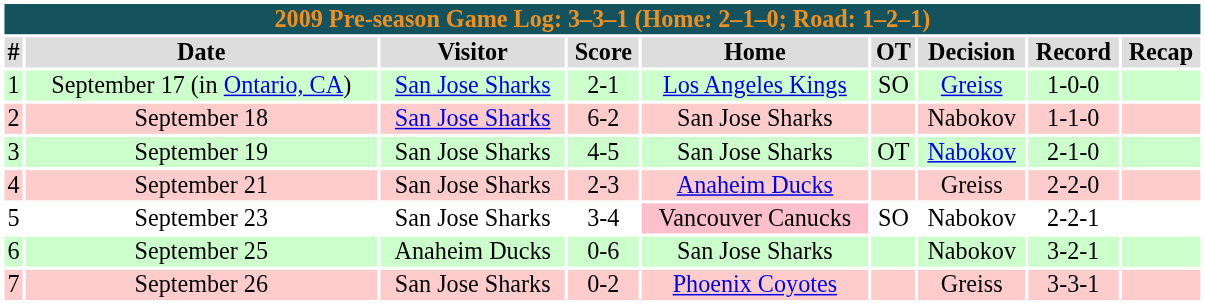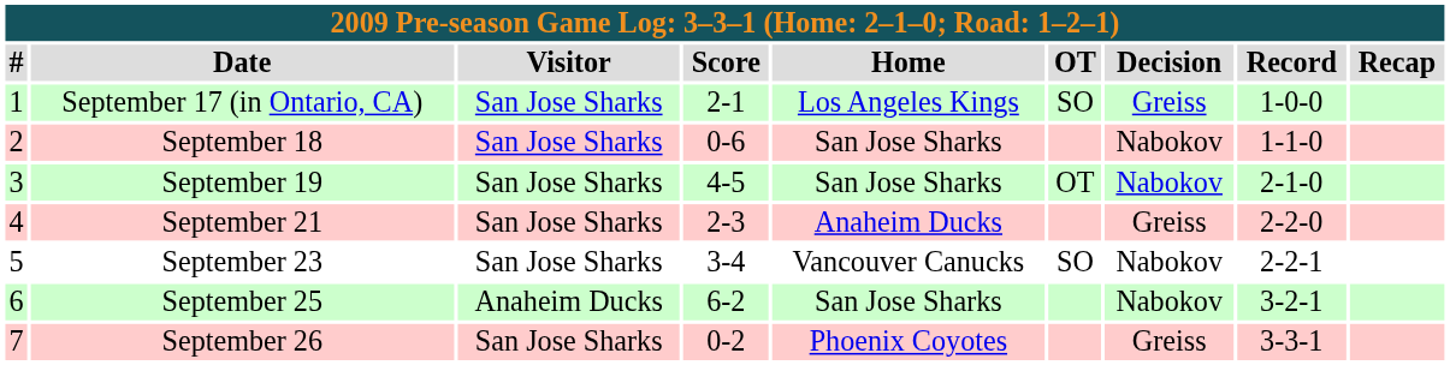 <table class="toccolours collapsible collapsed" width=90% style="clear:both; margin:1.5em auto; text-align:center">
 <tr>
 <th colspan=11 style="background:#14535D; color:#EF8F1F;">2009 Pre-season Game Log: 3–3–1 (Home: 2–1–0; Road: 1–2–1)</th>
 </tr>
 <tr align="center" bgcolor="#dddddd">
 <td><strong>#</strong></td>
 <td><strong>Date</strong></td>
 <td><strong>Visitor</strong></td>
 <td><strong>Score</strong></td>
 <td><strong>Home</strong></td>
 <td><strong>OT</strong></td>
 <td><strong>Decision</strong></td>
 <td><strong>Record</strong></td>
 <td><strong>Recap</strong></td>
 </tr>
 <tr align="center"  bgcolor="#CCFFCC">
 <td>1</td>
 <td>September 17 (in <a href='#'>Ontario, CA</a>)</td>
 <td><a href='#'>San Jose Sharks</a></td>
 <td>2-1</td>
 <td><a href='#'>Los Angeles Kings</a></td>
 <td>SO</td>
 <td><a href='#'>Greiss</a></td>
 <td>1-0-0</td>
 <td></td>
 </tr>
 <tr align="center" bgcolor="#FFCCCC">
 <td>2</td>
 <td>September 18</td>
 <td><a href='#'>San Jose Sharks</a></td>
-<td>6-2</td>
+<td>0-6</td>
 <td>San Jose Sharks</td>
 <td></td>
 <td>Nabokov</td>
 <td>1-1-0</td>
 <td></td>
 </tr>
 <tr align="center"  bgcolor="#CCFFCC">
 <td>3</td>
 <td>September 19</td>
 <td>San Jose Sharks</td>
 <td>4-5</td>
 <td>San Jose Sharks</td>
 <td>OT</td>
 <td><a href='#'>Nabokov</a></td>
 <td>2-1-0</td>
 <td></td>
 </tr>
 <tr align="center" bgcolor="#FFCCCC">
 <td>4</td>
 <td>September 21</td>
 <td>San Jose Sharks</td>
 <td>2-3</td>
 <td><a href='#'>Anaheim Ducks</a></td>
 <td></td>
 <td>Greiss</td>
 <td>2-2-0</td>
 <td></td>
 </tr>
 <tr align="center">
 <td>5</td>
 <td>September 23</td>
 <td>San Jose Sharks</td>
 <td>3-4</td>
-<td style="background: pink;">Vancouver Canucks</td>
+<td>Vancouver Canucks</td>
 <td>SO</td>
 <td>Nabokov</td>
 <td>2-2-1</td>
 <td></td>
 </tr>
 <tr align="center"  bgcolor="#CCFFCC">
 <td>6</td>
 <td>September 25</td>
 <td>Anaheim Ducks</td>
-<td>0-6</td>
+<td>6-2</td>
 <td>San Jose Sharks</td>
 <td></td>
 <td>Nabokov</td>
 <td>3-2-1</td>
 <td></td>
 </tr>
 <tr align="center" bgcolor="#FFCCCC">
 <td>7</td>
 <td>September 26</td>
 <td>San Jose Sharks</td>
 <td>0-2</td>
 <td><a href='#'>Phoenix Coyotes</a></td>
 <td></td>
 <td>Greiss</td>
 <td>3-3-1</td>
 <td></td>
 </tr>
 </table>
